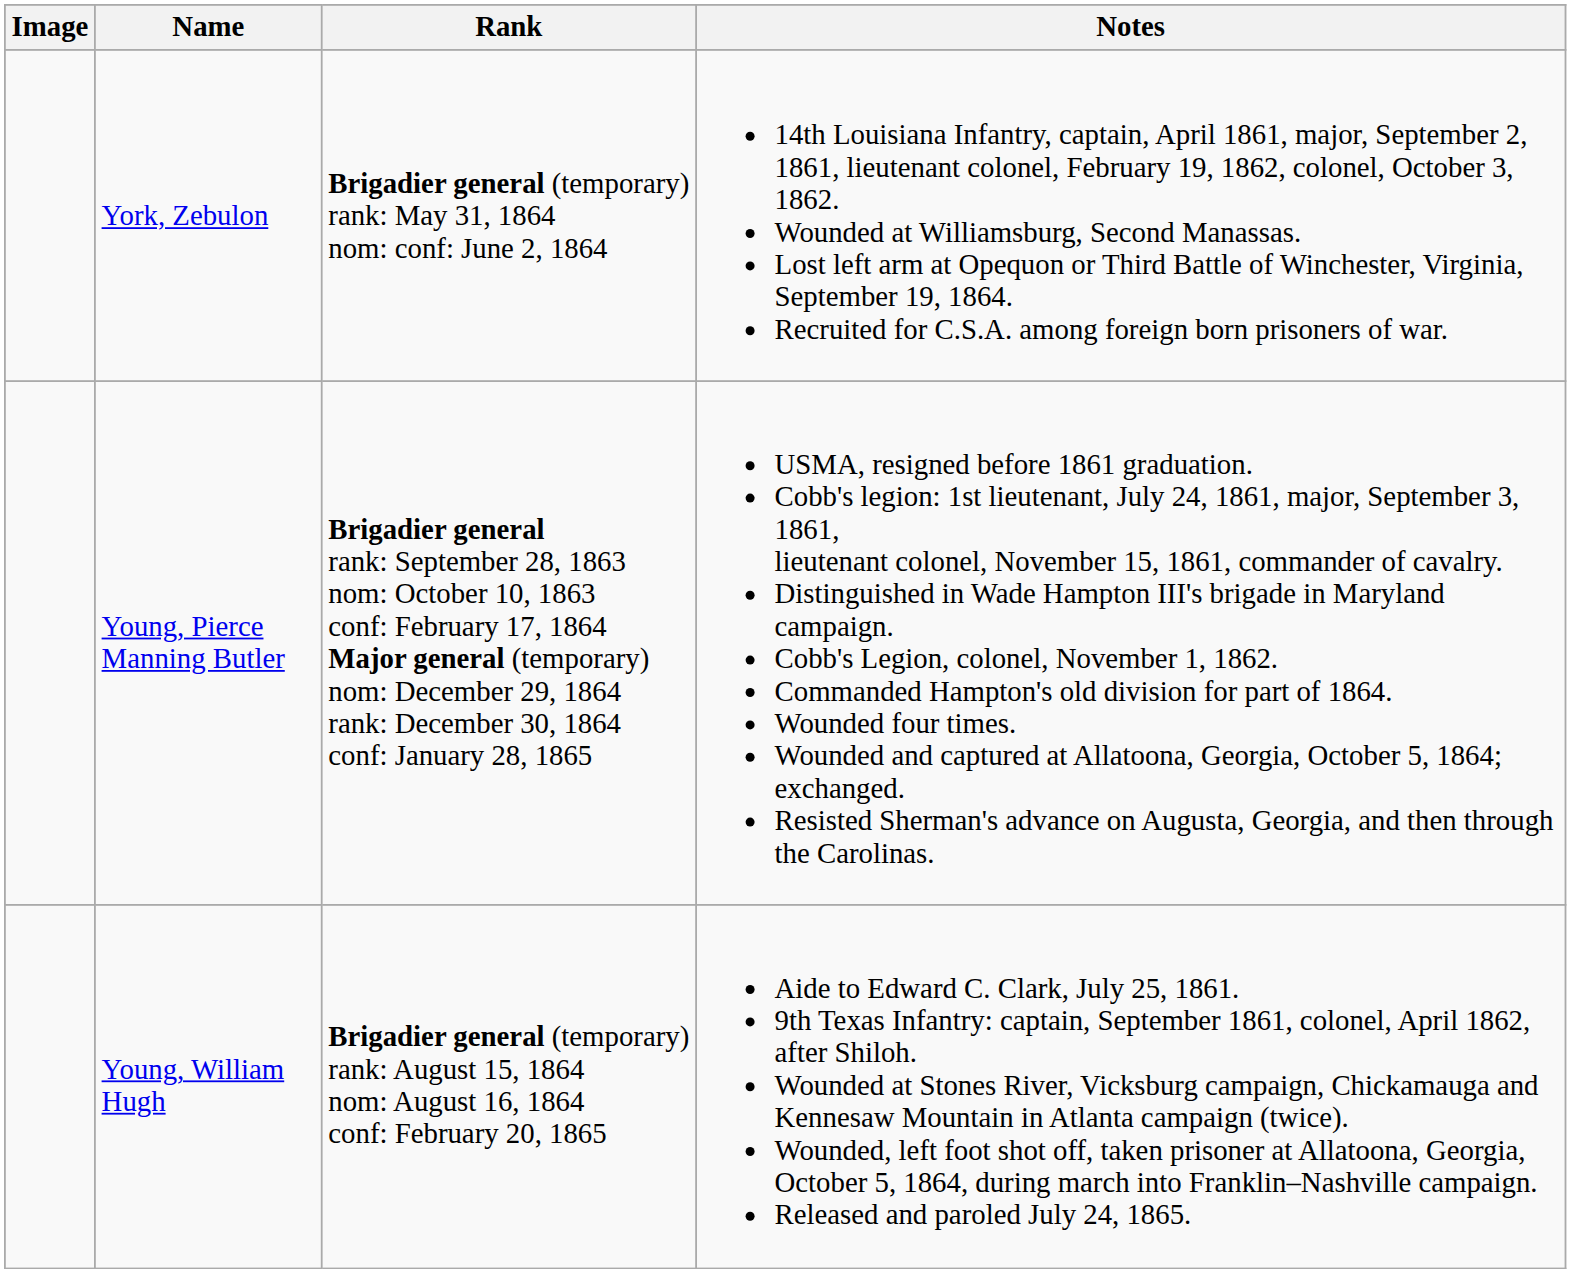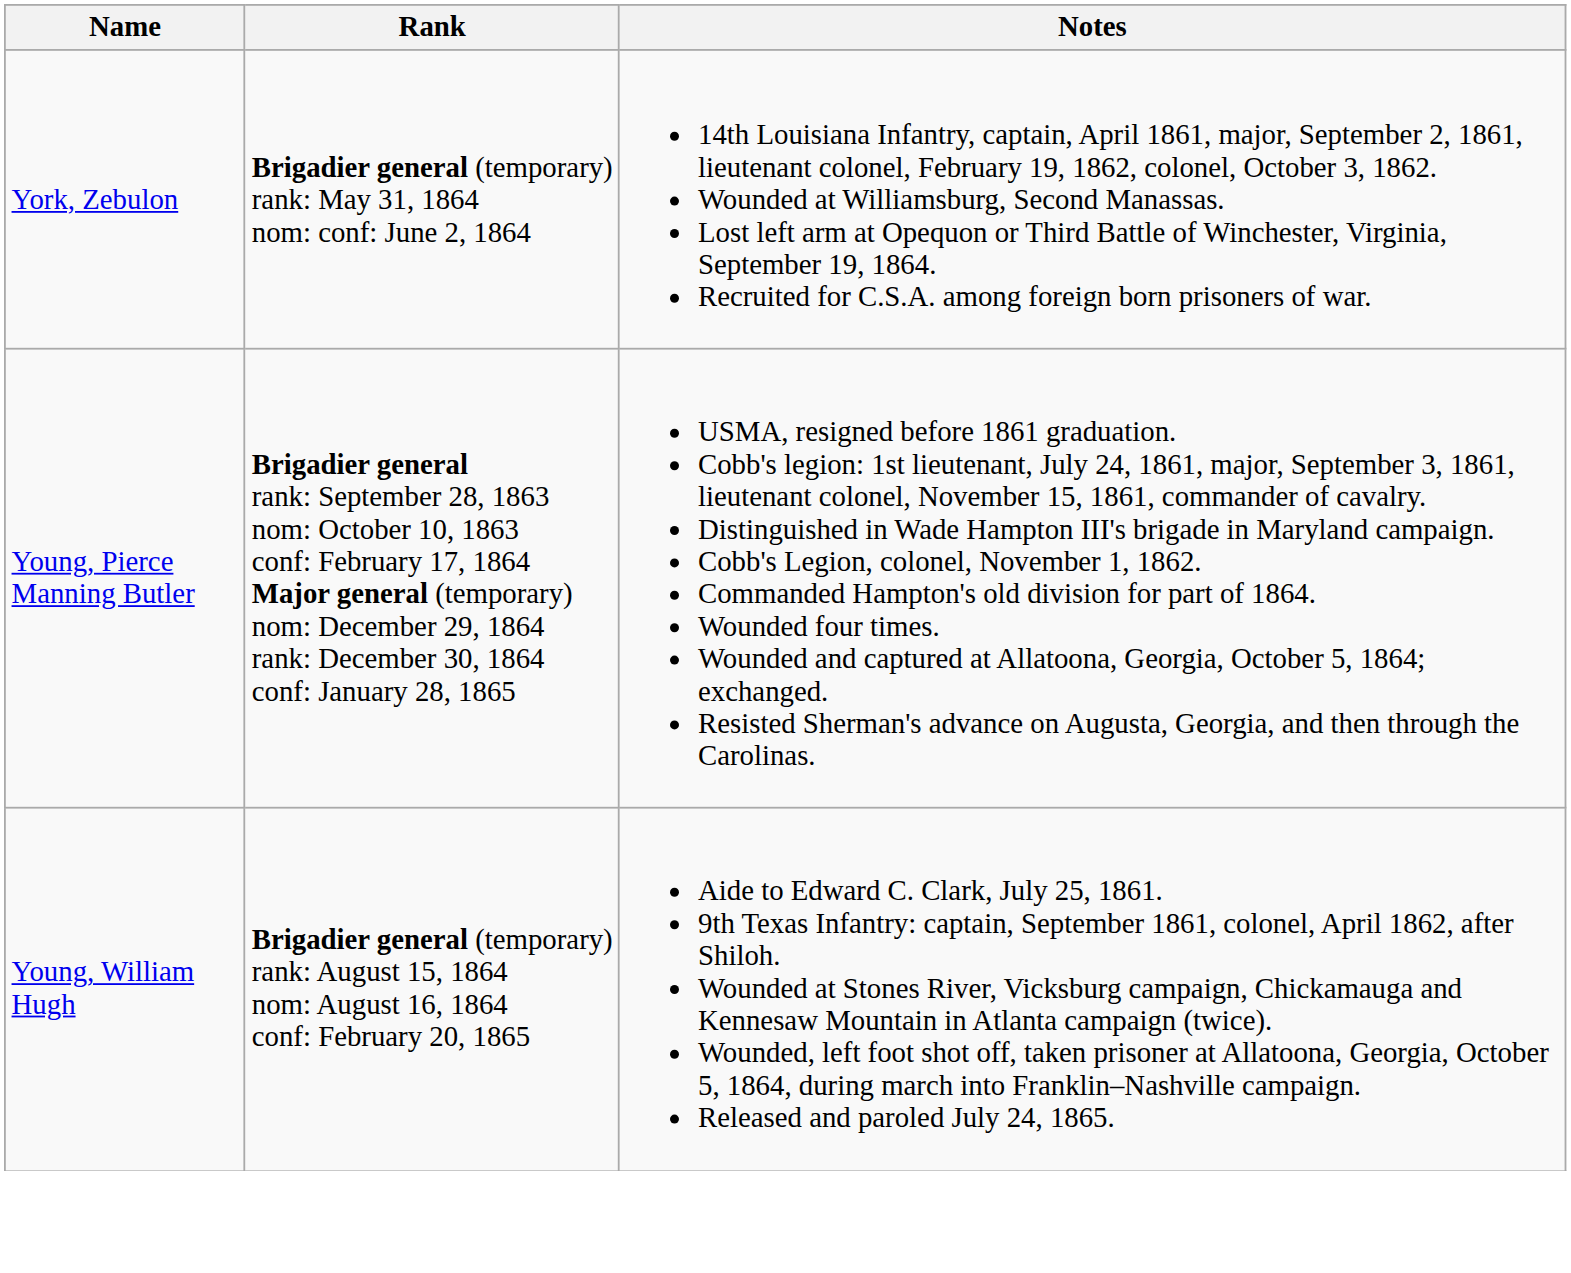 <table class="wikitable sortable">
 <tr>
-<th class="unsortable">Image</th>
 <th>Name</th>
 <th>Rank</th>
 <th class="unsortable">Notes</th>
 </tr>
 <tr>
-<td></td>
 <td><a href='#'>York, Zebulon</a></td>
 <td style=white-space:nowrap><strong>Brigadier general</strong> (temporary)<br>rank: May 31, 1864<br>nom: conf: June 2, 1864</td>
 <td><br><ul><li>14th Louisiana Infantry, captain, April 1861, major, September 2, 1861, lieutenant colonel, February 19, 1862, colonel, October 3, 1862.</li><li>Wounded at Williamsburg, Second Manassas.</li><li>Lost left arm at Opequon or Third Battle of Winchester, Virginia, September 19, 1864.</li><li>Recruited for C.S.A. among foreign born prisoners of war.</li></ul></td>
 </tr>
 <tr>
-<td></td>
 <td><a href='#'>Young, Pierce Manning Butler</a></td>
 <td style=white-space:nowrap><strong>Brigadier general</strong><br>rank: September 28, 1863<br>nom: October 10, 1863<br>conf: February 17, 1864<br><strong>Major general</strong> (temporary)<br>nom: December 29, 1864<br>rank: December 30, 1864<br>conf: January 28, 1865</td>
 <td><br><ul><li>USMA, resigned before 1861 graduation.</li><li>Cobb's legion: 1st lieutenant, July 24, 1861, major, September 3, 1861,<br>lieutenant colonel, November 15, 1861, commander of cavalry.</li><li>Distinguished in Wade Hampton III's brigade in Maryland campaign.</li><li>Cobb's Legion, colonel, November 1, 1862.</li><li>Commanded Hampton's old division for part of 1864.</li><li>Wounded four times.</li><li>Wounded and captured at Allatoona, Georgia, October 5, 1864; exchanged.</li><li>Resisted Sherman's advance on Augusta, Georgia, and then through the Carolinas.</li></ul></td>
 </tr>
 <tr>
-<td></td>
 <td><a href='#'>Young, William Hugh</a></td>
 <td><strong>Brigadier general</strong> (temporary)<br>rank: August 15, 1864<br>nom: August 16, 1864<br>conf: February 20, 1865</td>
 <td><br><ul><li>Aide to Edward C. Clark, July 25, 1861.</li><li>9th Texas Infantry: captain, September 1861, colonel, April 1862, after Shiloh.</li><li>Wounded at Stones River, Vicksburg campaign, Chickamauga and Kennesaw Mountain in Atlanta campaign (twice).</li><li>Wounded, left foot shot off, taken prisoner at Allatoona, Georgia, October 5, 1864, during march into Franklin–Nashville campaign.</li><li>Released and paroled July 24, 1865.</li></ul></td>
 </tr>
 </table>
